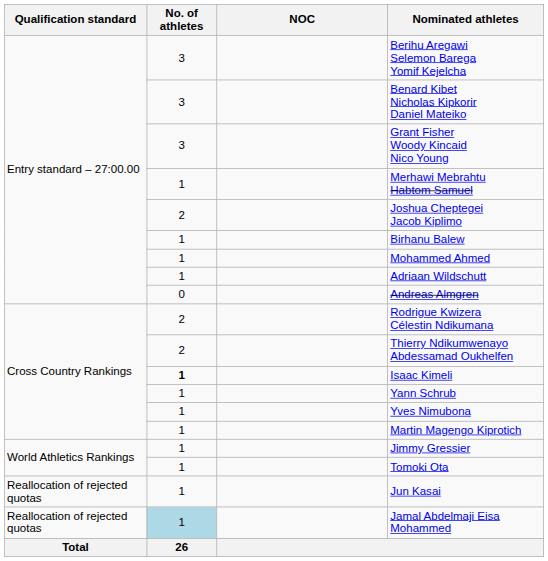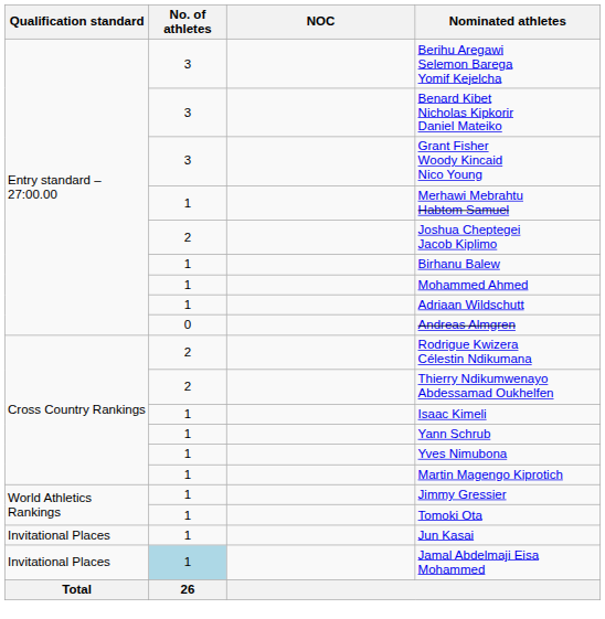 <table class="wikitable sortable" style="text-align:left; width:750px;">
 <tr>
 <th>Qualification standard</th>
 <th width=90>No. of athletes</th>
 <th width=230>NOC</th>
 <th>Nominated athletes</th>
 </tr>
 <tr>
 <td rowspan=9>Entry standard – 27:00.00</td>
 <td align=center>3</td>
 <td></td>
 <td><a href='#'>Berihu Aregawi</a><br><a href='#'>Selemon Barega</a><br><a href='#'>Yomif Kejelcha</a></td>
 </tr>
 <tr>
 <td align=center>3</td>
 <td></td>
 <td><a href='#'>Benard Kibet</a><br><a href='#'>Nicholas Kipkorir</a><br><a href='#'>Daniel Mateiko</a></td>
 </tr>
 <tr>
 <td align=center>3</td>
 <td></td>
 <td><a href='#'>Grant Fisher</a><br><a href='#'>Woody Kincaid</a><br><a href='#'>Nico Young</a></td>
 </tr>
 <tr>
 <td align=center>1</td>
 <td></td>
 <td><a href='#'>Merhawi Mebrahtu</a><br><s><a href='#'>Habtom Samuel</a></s></td>
 </tr>
 <tr>
 <td align=center>2</td>
 <td></td>
 <td><a href='#'>Joshua Cheptegei</a><br><a href='#'>Jacob Kiplimo</a></td>
 </tr>
 <tr>
 <td align=center>1</td>
 <td></td>
 <td><a href='#'>Birhanu Balew</a></td>
 </tr>
 <tr>
 <td align=center>1</td>
 <td></td>
 <td><a href='#'>Mohammed Ahmed</a></td>
 </tr>
 <tr>
 <td align=center>1</td>
 <td></td>
 <td><a href='#'>Adriaan Wildschutt</a></td>
 </tr>
 <tr>
 <td align=center>0</td>
 <td><s></s></td>
 <td><s><a href='#'>Andreas Almgren</a></s></td>
 </tr>
 <tr>
 <td rowspan=6>Cross Country Rankings</td>
 <td align=center>2</td>
 <td></td>
 <td><a href='#'>Rodrigue Kwizera</a><br><a href='#'>Célestin Ndikumana</a></td>
 </tr>
 <tr>
 <td align=center>2</td>
 <td></td>
 <td><a href='#'>Thierry Ndikumwenayo</a><br><a href='#'>Abdessamad Oukhelfen</a></td>
 </tr>
 <tr>
-<td align=center><strong>1</strong></td>
+<td align=center>1</td>
 <td></td>
 <td><a href='#'>Isaac Kimeli</a></td>
 </tr>
 <tr>
 <td align=center>1</td>
 <td></td>
 <td><a href='#'>Yann Schrub</a></td>
 </tr>
 <tr>
 <td align=center>1</td>
 <td></td>
 <td><a href='#'>Yves Nimubona</a></td>
 </tr>
 <tr>
 <td align=center>1</td>
 <td></td>
 <td><a href='#'>Martin Magengo Kiprotich</a></td>
 </tr>
 <tr>
 <td rowspan=2>World Athletics Rankings</td>
 <td align=center>1</td>
 <td></td>
 <td><a href='#'>Jimmy Gressier</a></td>
 </tr>
 <tr>
 <td align=center>1</td>
 <td></td>
 <td><a href='#'>Tomoki Ota</a></td>
 </tr>
 <tr>
-<td>Reallocation of rejected quotas</td>
+<td>Invitational Places</td>
 <td align=center>1</td>
 <td></td>
 <td><a href='#'>Jun Kasai</a></td>
 </tr>
 <tr>
-<td>Reallocation of rejected quotas</td>
+<td>Invitational Places</td>
 <td align=center style="background: lightblue;">1</td>
 <td></td>
 <td><a href='#'>Jamal Abdelmaji Eisa Mohammed</a></td>
 </tr>
 <tr>
 <th>Total</th>
 <th>26</th>
 <th colspan=2></th>
 </tr>
 </table>
